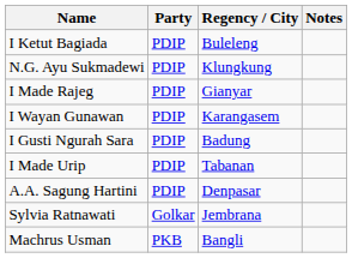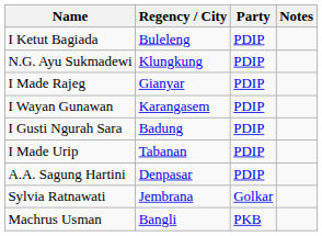 <table class="wikitable sortable" style="font-size: 100%;">
 <tr bgcolor="#cccccc">
 <th>Name</th>
+<th>Regency / City</th>
 <th>Party</th>
-<th>Regency / City</th>
 <th>Notes</th>
 </tr>
 <tr>
 <td>I Ketut Bagiada</td>
+<td><a href='#'>Buleleng</a></td>
 <td><a href='#'>PDIP</a></td>
-<td><a href='#'>Buleleng</a></td>
 <td></td>
 </tr>
 <tr>
 <td>N.G. Ayu Sukmadewi</td>
+<td><a href='#'>Klungkung</a></td>
 <td><a href='#'>PDIP</a></td>
-<td><a href='#'>Klungkung</a></td>
 <td></td>
 </tr>
 <tr>
 <td>I Made Rajeg</td>
+<td><a href='#'>Gianyar</a></td>
 <td><a href='#'>PDIP</a></td>
-<td><a href='#'>Gianyar</a></td>
 <td></td>
 </tr>
 <tr>
 <td>I Wayan Gunawan</td>
+<td><a href='#'>Karangasem</a></td>
 <td><a href='#'>PDIP</a></td>
-<td><a href='#'>Karangasem</a></td>
 <td></td>
 </tr>
 <tr>
 <td>I Gusti Ngurah Sara</td>
+<td><a href='#'>Badung</a></td>
 <td><a href='#'>PDIP</a></td>
-<td><a href='#'>Badung</a></td>
 <td></td>
 </tr>
 <tr>
 <td>I Made Urip</td>
+<td><a href='#'>Tabanan</a></td>
 <td><a href='#'>PDIP</a></td>
-<td><a href='#'>Tabanan</a></td>
 <td></td>
 </tr>
 <tr>
 <td>A.A. Sagung Hartini</td>
+<td><a href='#'>Denpasar</a></td>
 <td><a href='#'>PDIP</a></td>
-<td><a href='#'>Denpasar</a></td>
 <td></td>
 </tr>
 <tr>
 <td>Sylvia Ratnawati</td>
+<td><a href='#'>Jembrana</a></td>
 <td><a href='#'>Golkar</a></td>
-<td><a href='#'>Jembrana</a></td>
 <td></td>
 </tr>
 <tr>
 <td>Machrus Usman</td>
+<td><a href='#'>Bangli</a></td>
 <td><a href='#'>PKB</a></td>
-<td><a href='#'>Bangli</a></td>
 <td></td>
 </tr>
 </table>
